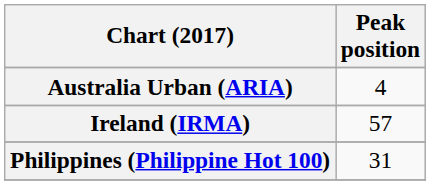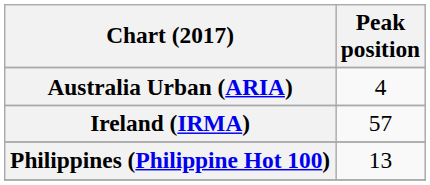 <table class="wikitable plainrowheaders sortable" style="text-align:center;">
 <tr>
 <th scope="col">Chart (2017)</th>
 <th scope="col">Peak<br>position</th>
 </tr>
 <tr>
 </tr>
 <tr>
 <th scope="row">Australia Urban (<a href='#'>ARIA</a>)</th>
 <td>4</td>
 </tr>
 <tr>
 </tr>
 <tr>
 </tr>
 <tr>
 </tr>
 <tr>
 </tr>
 <tr>
 <th scope="row">Ireland (<a href='#'>IRMA</a>)</th>
 <td>57</td>
 </tr>
 <tr>
 </tr>
 <tr>
 </tr>
 <tr>
 <th scope="row">Philippines (<a href='#'>Philippine Hot 100</a>)</th>
-<td>31</td>
+<td>13</td>
 </tr>
 <tr>
 </tr>
 <tr>
 </tr>
 <tr>
 </tr>
 <tr>
 </tr>
 <tr>
 </tr>
 <tr>
 </tr>
 <tr>
 </tr>
 <tr>
 </tr>
 <tr>
 </tr>
 <tr>
 </tr>
 </table>
